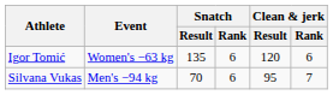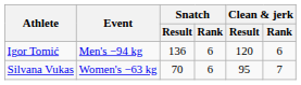 <table class="wikitable" style="font-size:90%">
 <tr>
 <th rowspan="2">Athlete</th>
 <th rowspan="2">Event</th>
 <th colspan="2">Snatch</th>
 <th colspan="2">Clean & jerk</th>
 </tr>
 <tr style="font-size: 95%">
 <th>Result</th>
 <th>Rank</th>
 <th>Result</th>
 <th>Rank</th>
 </tr>
 <tr align=center>
 <td align=left><a href='#'>Igor Tomić</a></td>
-<td align=left><a href='#'>Women's −63 kg</a></td>
-<td>135</td>
+<td align=left><a href='#'>Men's −94 kg</a></td>
+<td>136</td>
 <td>6</td>
 <td>120</td>
 <td>6</td>
 </tr>
 <tr align=center>
 <td align=left><a href='#'>Silvana Vukas</a></td>
-<td align=left><a href='#'>Men's −94 kg</a></td>
+<td align=left><a href='#'>Women's −63 kg</a></td>
 <td>70</td>
 <td>6</td>
 <td>95</td>
 <td>7</td>
 </tr>
 </table>
